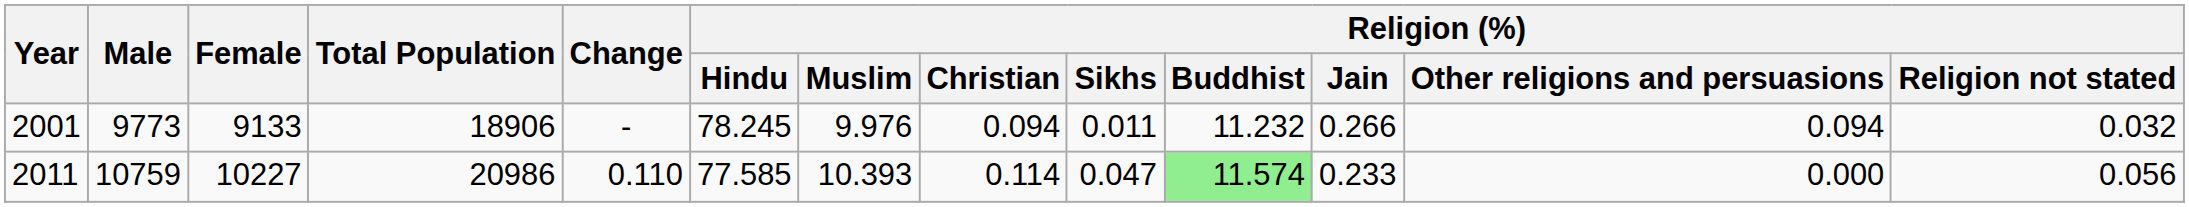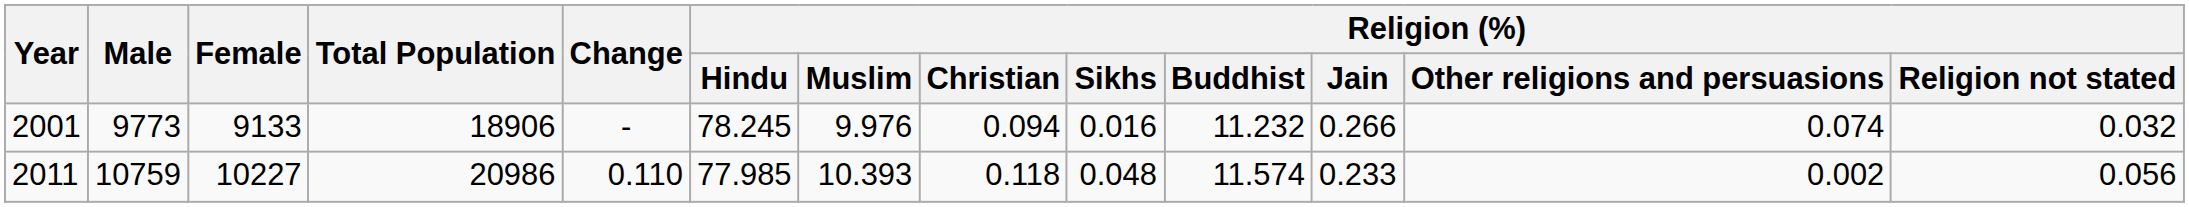 <table class="wikitable">
 <tr>
 <th rowspan="2">Year</th>
 <th rowspan="2">Male</th>
 <th rowspan="2">Female</th>
 <th rowspan="2">Total Population</th>
 <th rowspan="2">Change</th>
 <th colspan="8">Religion (%)</th>
 </tr>
 <tr>
 <th>Hindu</th>
 <th>Muslim</th>
 <th>Christian</th>
 <th>Sikhs</th>
 <th>Buddhist</th>
 <th>Jain</th>
 <th>Other religions and persuasions</th>
 <th>Religion not stated</th>
 </tr>
 <tr>
 <td>2001</td>
 <td style="text-align:right;">9773</td>
 <td style="text-align:right;">9133</td>
 <td style="text-align:right;">18906</td>
 <td style="text-align:center;">-</td>
 <td style="text-align:right;">78.245</td>
 <td style="text-align:right;">9.976</td>
 <td style="text-align:right;">0.094</td>
-<td style="text-align:right;">0.011</td>
+<td style="text-align:right;">0.016</td>
 <td style="text-align:right;">11.232</td>
 <td style="text-align:right;">0.266</td>
-<td style="text-align:right;">0.094</td>
+<td style="text-align:right;">0.074</td>
 <td style="text-align:right;">0.032</td>
 </tr>
 <tr>
 <td>2011</td>
 <td style="text-align:right;">10759</td>
 <td style="text-align:right;">10227</td>
 <td style="text-align:right;">20986</td>
 <td style="text-align:right;">0.110</td>
-<td style="text-align:right;">77.585</td>
+<td style="text-align:right;">77.985</td>
 <td style="text-align:right;">10.393</td>
-<td style="text-align:right;">0.114</td>
-<td style="text-align:right;">0.047</td>
-<td style="background: lightgreen; text-align:right;">11.574</td>
+<td style="text-align:right;">0.118</td>
+<td style="text-align:right;">0.048</td>
+<td style="text-align:right;">11.574</td>
 <td style="text-align:right;">0.233</td>
-<td style="text-align:right;">0.000</td>
+<td style="text-align:right;">0.002</td>
 <td style="text-align:right;">0.056</td>
 </tr>
 </table>
